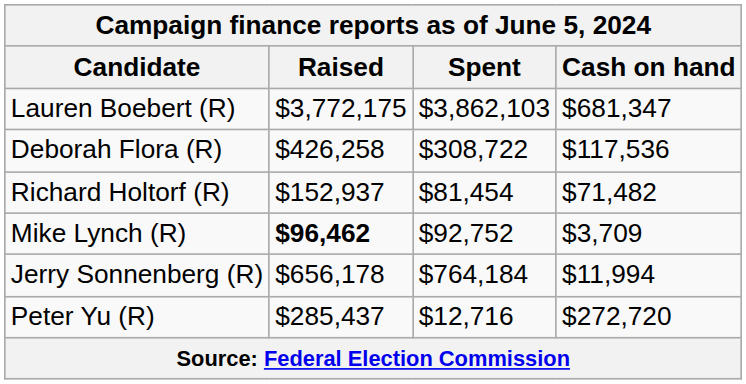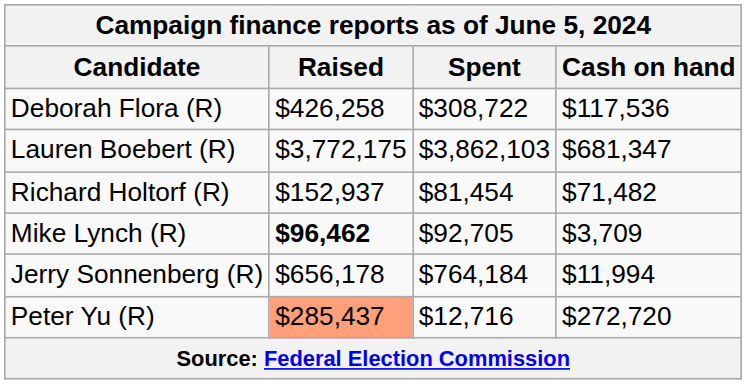 <table class="wikitable sortable">
 <tr>
 <th colspan=4>Campaign finance reports as of June 5, 2024</th>
 </tr>
 <tr style="text-align:center;">
 <th>Candidate</th>
 <th>Raised</th>
 <th>Spent</th>
 <th>Cash on hand</th>
 </tr>
 <tr>
+<td>Deborah Flora (R)</td>
+<td>$426,258</td>
+<td>$308,722</td>
+<td>$117,536</td>
+</tr>
+<tr>
 <td>Lauren Boebert (R)</td>
 <td>$3,772,175</td>
 <td>$3,862,103</td>
 <td>$681,347</td>
-</tr>
-<tr>
-<td>Deborah Flora (R)</td>
-<td>$426,258</td>
-<td>$308,722</td>
-<td>$117,536</td>
 </tr>
 <tr>
 <td>Richard Holtorf (R)</td>
 <td>$152,937</td>
 <td>$81,454</td>
 <td>$71,482</td>
 </tr>
 <tr>
 <td>Mike Lynch (R)</td>
 <td><strong>$96,462</strong></td>
-<td>$92,752</td>
+<td>$92,705</td>
 <td>$3,709</td>
 </tr>
 <tr>
 <td>Jerry Sonnenberg (R)</td>
 <td>$656,178</td>
 <td>$764,184</td>
 <td>$11,994</td>
 </tr>
 <tr>
 <td>Peter Yu (R)</td>
-<td>$285,437</td>
+<td style="background: lightsalmon;">$285,437</td>
 <td>$12,716</td>
 <td>$272,720</td>
 </tr>
 <tr>
 <th colspan="4"><small>Source: <a href='#'>Federal Election Commission</a></small></th>
 </tr>
 </table>
